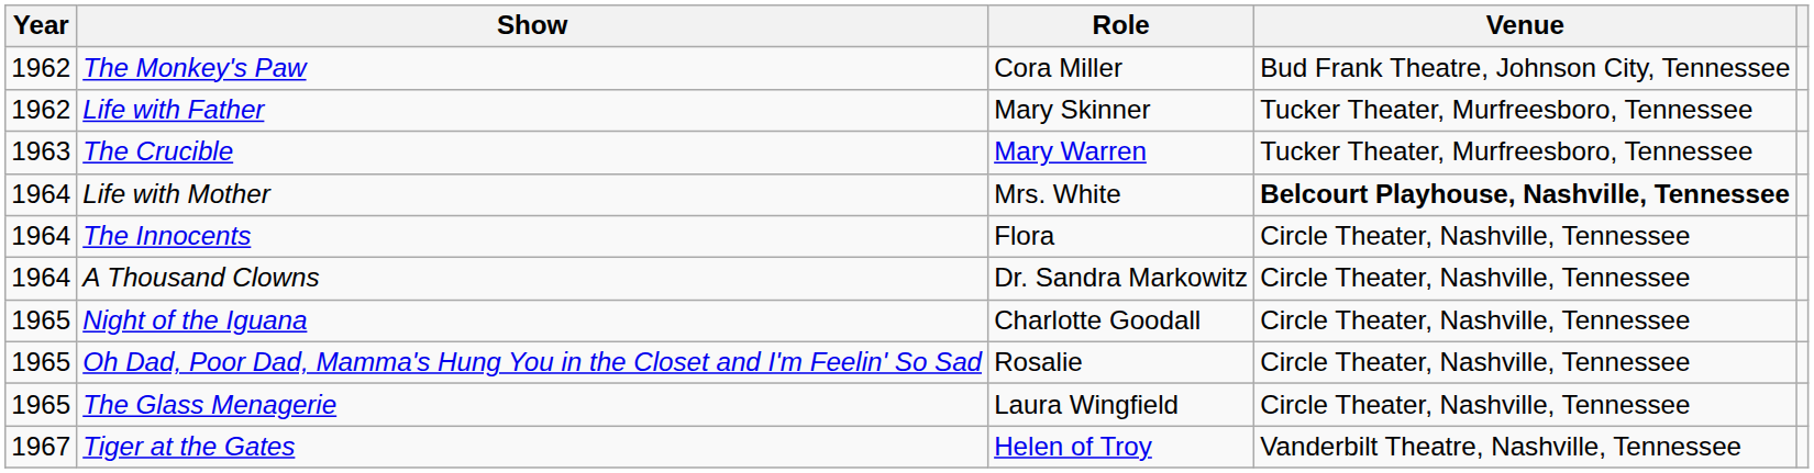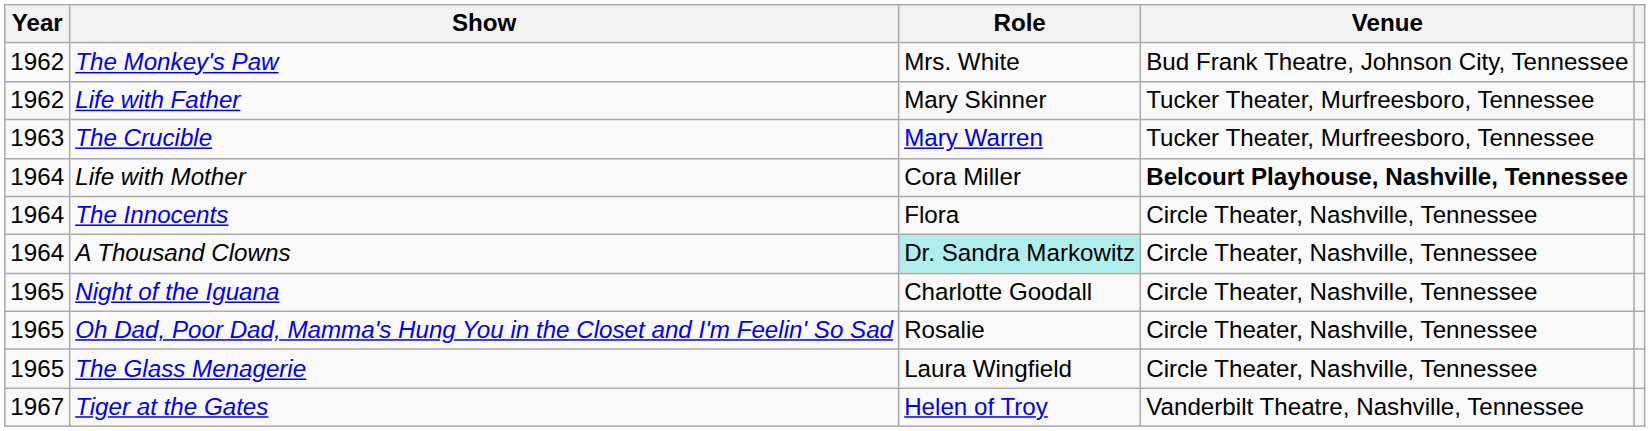 <table class="wikitable sortable">
 <tr>
 <th>Year</th>
 <th>Show</th>
 <th>Role</th>
 <th>Venue</th>
 <th></th>
 </tr>
 <tr>
 <td>1962</td>
 <td><em><a href='#'>The Monkey's Paw</a></em></td>
-<td>Cora Miller</td>
+<td>Mrs. White</td>
 <td>Bud Frank Theatre, Johnson City, Tennessee</td>
 <td></td>
 </tr>
 <tr>
 <td>1962</td>
 <td><em><a href='#'>Life with Father</a></em></td>
 <td>Mary Skinner</td>
 <td>Tucker Theater, Murfreesboro, Tennessee</td>
 <td></td>
 </tr>
 <tr>
 <td>1963</td>
 <td><em><a href='#'>The Crucible</a></em></td>
 <td><a href='#'>Mary Warren</a></td>
 <td>Tucker Theater, Murfreesboro, Tennessee</td>
 <td></td>
 </tr>
 <tr>
 <td>1964</td>
 <td><em>Life with Mother</em></td>
-<td>Mrs. White</td>
+<td>Cora Miller</td>
 <td><strong>Belcourt Playhouse, Nashville, Tennessee</strong></td>
 <td></td>
 </tr>
 <tr>
 <td>1964</td>
 <td><em><a href='#'>The Innocents</a></em></td>
 <td>Flora</td>
 <td>Circle Theater, Nashville, Tennessee</td>
 <td></td>
 </tr>
 <tr>
 <td>1964</td>
 <td><em>A Thousand Clowns</em></td>
-<td>Dr. Sandra Markowitz</td>
+<td style="background: paleturquoise;">Dr. Sandra Markowitz</td>
 <td>Circle Theater, Nashville, Tennessee</td>
 <td></td>
 </tr>
 <tr>
 <td>1965</td>
 <td><em><a href='#'>Night of the Iguana</a></em></td>
 <td>Charlotte Goodall</td>
 <td>Circle Theater, Nashville, Tennessee</td>
 <td></td>
 </tr>
 <tr>
 <td>1965</td>
 <td><em><a href='#'>Oh Dad, Poor Dad, Mamma's Hung You in the Closet and I'm Feelin' So Sad</a></em></td>
 <td>Rosalie</td>
 <td>Circle Theater, Nashville, Tennessee</td>
 <td></td>
 </tr>
 <tr>
 <td>1965</td>
 <td><em><a href='#'>The Glass Menagerie</a></em></td>
 <td>Laura Wingfield</td>
 <td>Circle Theater, Nashville, Tennessee</td>
 <td></td>
 </tr>
 <tr>
 <td>1967</td>
 <td><em><a href='#'>Tiger at the Gates</a></em></td>
 <td><a href='#'>Helen of Troy</a></td>
 <td>Vanderbilt Theatre, Nashville, Tennessee</td>
 <td></td>
 </tr>
 </table>
